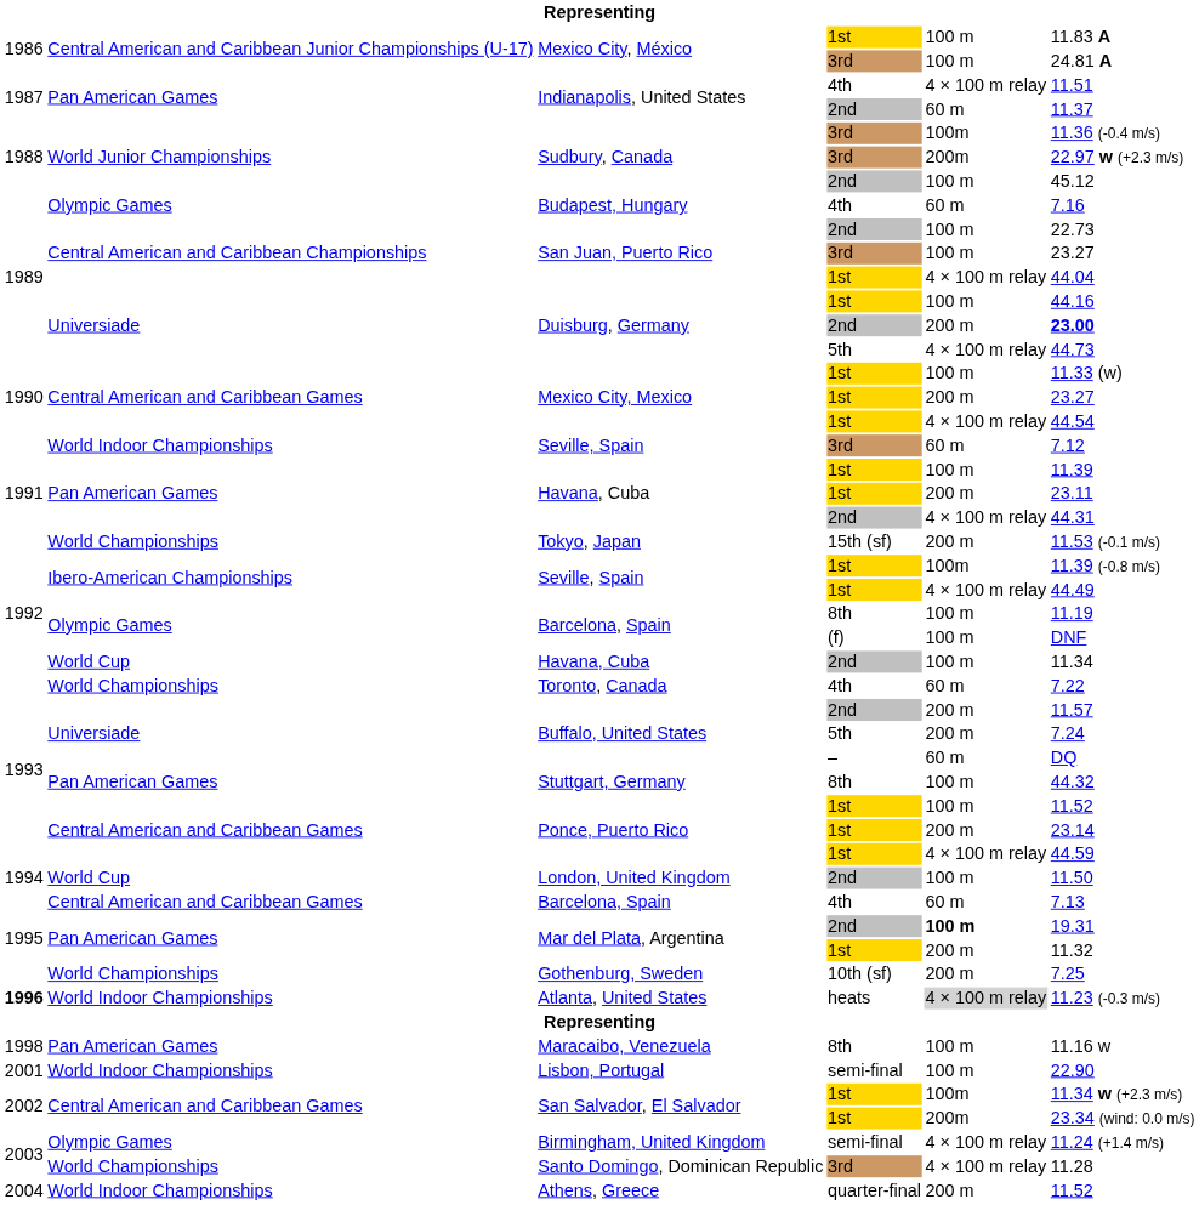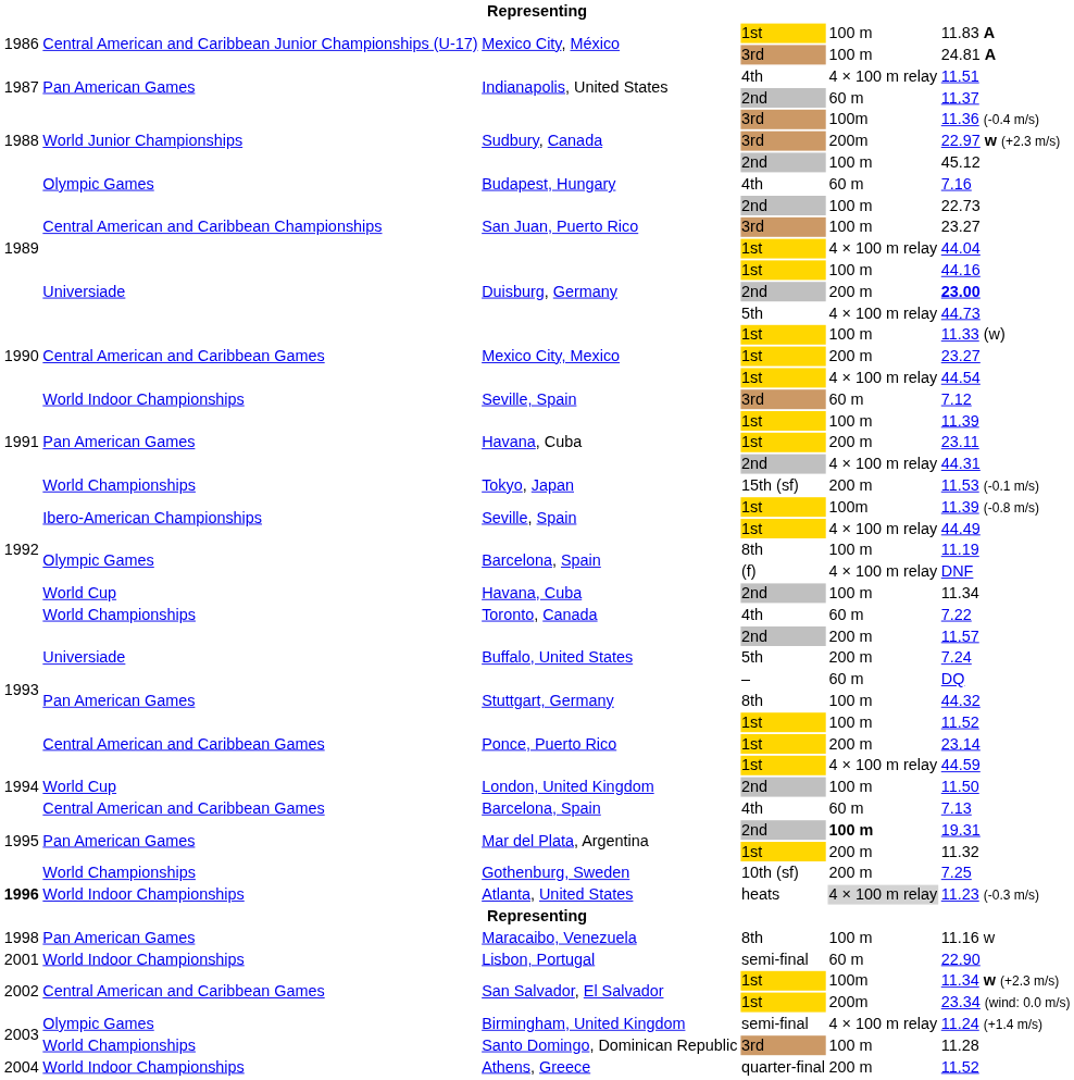 <table>
 <tr>
 <th colspan="6">Representing </th>
 </tr>
 <tr>
 <td rowspan = "2">1986</td>
 <td rowspan = "2"><a href='#'>Central American and Caribbean Junior Championships (U-17)</a></td>
 <td rowspan = "2"><a href='#'>Mexico City</a>, <a href='#'>México</a></td>
 <td bgcolor=gold>1st</td>
 <td>100 m</td>
 <td>11.83 <strong>A</strong></td>
 </tr>
 <tr>
 <td bgcolor=cc9966>3rd</td>
 <td>100 m</td>
 <td>24.81 <strong>A</strong></td>
 </tr>
 <tr>
 <td rowspan=2>1987</td>
 <td rowspan=2><a href='#'>Pan American Games</a></td>
 <td rowspan=2><a href='#'>Indianapolis</a>, United States</td>
 <td>4th</td>
 <td>4 × 100 m relay</td>
 <td><a href='#'>11.51</a></td>
 </tr>
 <tr>
 <td bgcolor=silver>2nd</td>
 <td>60 m</td>
 <td><a href='#'>11.37</a></td>
 </tr>
 <tr>
 <td rowspan=3>1988</td>
 <td rowspan=3><a href='#'>World Junior Championships</a></td>
 <td rowspan=3><a href='#'>Sudbury</a>, <a href='#'>Canada</a></td>
 <td bgcolor="cc9966">3rd</td>
 <td>100m</td>
 <td><a href='#'>11.36</a> <small>(-0.4 m/s)</small></td>
 </tr>
 <tr>
 <td bgcolor="cc9966">3rd</td>
 <td>200m</td>
 <td><a href='#'>22.97</a> <strong>w</strong> <small>(+2.3 m/s)</small></td>
 </tr>
 <tr>
 <td bgcolor=silver>2nd</td>
 <td>100 m</td>
 <td>45.12</td>
 </tr>
 <tr>
 <td rowspan=7>1989</td>
 <td><a href='#'>Olympic Games</a></td>
 <td><a href='#'>Budapest, Hungary</a></td>
 <td>4th</td>
 <td>60 m</td>
 <td><a href='#'>7.16</a></td>
 </tr>
 <tr>
 <td rowspan=3><a href='#'>Central American and Caribbean Championships</a></td>
 <td rowspan=3><a href='#'>San Juan, Puerto Rico</a></td>
 <td bgcolor=silver>2nd</td>
 <td>100 m</td>
 <td>22.73</td>
 </tr>
 <tr>
 <td bgcolor=cc9966>3rd</td>
 <td>100 m</td>
 <td>23.27</td>
 </tr>
 <tr>
 <td bgcolor=gold>1st</td>
 <td>4 × 100 m relay</td>
 <td><a href='#'>44.04</a></td>
 </tr>
 <tr>
 <td rowspan=3><a href='#'>Universiade</a></td>
 <td rowspan=3><a href='#'>Duisburg</a>, <a href='#'>Germany</a></td>
 <td bgcolor=gold>1st</td>
 <td>100 m</td>
 <td><a href='#'>44.16</a></td>
 </tr>
 <tr>
 <td bgcolor=silver>2nd</td>
 <td>200 m</td>
 <td><strong><a href='#'>23.00</a></strong></td>
 </tr>
 <tr>
 <td>5th</td>
 <td>4 × 100 m relay</td>
 <td><a href='#'>44.73</a></td>
 </tr>
 <tr>
 <td rowspan=3>1990</td>
 <td rowspan=3><a href='#'>Central American and Caribbean Games</a></td>
 <td rowspan=3><a href='#'>Mexico City, Mexico</a></td>
 <td bgcolor=gold>1st</td>
 <td>100 m</td>
 <td><a href='#'>11.33</a> (w)</td>
 </tr>
 <tr>
 <td bgcolor=gold>1st</td>
 <td>200 m</td>
 <td><a href='#'>23.27</a></td>
 </tr>
 <tr>
 <td bgcolor=gold>1st</td>
 <td>4 × 100 m relay</td>
 <td><a href='#'>44.54</a></td>
 </tr>
 <tr>
 <td rowspan=5>1991</td>
 <td><a href='#'>World Indoor Championships</a></td>
 <td><a href='#'>Seville, Spain</a></td>
 <td bgcolor="cc9966">3rd</td>
 <td>60 m</td>
 <td><a href='#'>7.12</a></td>
 </tr>
 <tr>
 <td rowspan=3><a href='#'>Pan American Games</a></td>
 <td rowspan=3><a href='#'>Havana</a>, Cuba</td>
 <td bgcolor=gold>1st</td>
 <td>100 m</td>
 <td><a href='#'>11.39</a></td>
 </tr>
 <tr>
 <td bgcolor=gold>1st</td>
 <td>200 m</td>
 <td><a href='#'>23.11</a></td>
 </tr>
 <tr>
 <td bgcolor=silver>2nd</td>
 <td>4 × 100 m relay</td>
 <td><a href='#'>44.31</a></td>
 </tr>
 <tr>
 <td><a href='#'>World Championships</a></td>
 <td><a href='#'>Tokyo</a>, <a href='#'>Japan</a></td>
 <td>15th (sf)</td>
 <td>200 m</td>
 <td><a href='#'>11.53</a> <small>(-0.1 m/s)</small></td>
 </tr>
 <tr>
 <td rowspan=5>1992</td>
 <td rowspan=2><a href='#'>Ibero-American Championships</a></td>
 <td rowspan=2><a href='#'>Seville</a>, <a href='#'>Spain</a></td>
 <td bgcolor=gold>1st</td>
 <td>100m</td>
 <td><a href='#'>11.39</a> <small>(-0.8 m/s)</small></td>
 </tr>
 <tr>
 <td bgcolor=gold>1st</td>
 <td>4 × 100 m relay</td>
 <td><a href='#'>44.49</a></td>
 </tr>
 <tr>
 <td rowspan = "2"><a href='#'>Olympic Games</a></td>
 <td rowspan = "2"><a href='#'>Barcelona</a>, <a href='#'>Spain</a></td>
 <td>8th</td>
 <td>100 m</td>
 <td><a href='#'>11.19</a></td>
 </tr>
 <tr>
 <td>(f)</td>
-<td>100 m</td>
+<td>4 × 100 m relay</td>
 <td><a href='#'>DNF</a></td>
 </tr>
 <tr>
 <td><a href='#'>World Cup</a></td>
 <td><a href='#'>Havana, Cuba</a></td>
 <td bgcolor="silver">2nd</td>
 <td>100 m</td>
 <td>11.34</td>
 </tr>
 <tr>
 <td rowspan=8>1993</td>
 <td><a href='#'>World Championships</a></td>
 <td><a href='#'>Toronto</a>, <a href='#'>Canada</a></td>
 <td>4th</td>
 <td>60 m</td>
 <td><a href='#'>7.22</a></td>
 </tr>
 <tr>
 <td rowspan=3><a href='#'>Universiade</a></td>
 <td rowspan=3><a href='#'>Buffalo, United States</a></td>
 <td bgcolor=silver>2nd</td>
 <td>200 m</td>
 <td><a href='#'>11.57</a></td>
 </tr>
 <tr>
 <td>5th</td>
 <td>200 m</td>
 <td><a href='#'>7.24</a></td>
 </tr>
 <tr>
 <td>–</td>
 <td>60 m</td>
 <td><a href='#'>DQ</a></td>
 </tr>
 <tr>
 <td><a href='#'>Pan American Games</a></td>
 <td><a href='#'>Stuttgart, Germany</a></td>
 <td>8th</td>
 <td>100 m</td>
 <td><a href='#'>44.32</a></td>
 </tr>
 <tr>
 <td rowspan=3><a href='#'>Central American and Caribbean Games</a></td>
 <td rowspan=3><a href='#'>Ponce, Puerto Rico</a></td>
 <td bgcolor=gold>1st</td>
 <td>100 m</td>
 <td><a href='#'>11.52</a></td>
 </tr>
 <tr>
 <td bgcolor=gold>1st</td>
 <td>200 m</td>
 <td><a href='#'>23.14</a></td>
 </tr>
 <tr>
 <td bgcolor=gold>1st</td>
 <td>4 × 100 m relay</td>
 <td><a href='#'>44.59</a></td>
 </tr>
 <tr>
 <td>1994</td>
 <td><a href='#'>World Cup</a></td>
 <td><a href='#'>London, United Kingdom</a></td>
 <td bgcolor="silver">2nd</td>
 <td>100 m</td>
 <td><a href='#'>11.50</a></td>
 </tr>
 <tr>
 <td rowspan=4>1995</td>
 <td><a href='#'>Central American and Caribbean Games</a></td>
 <td><a href='#'>Barcelona, Spain</a></td>
 <td>4th</td>
 <td>60 m</td>
 <td><a href='#'>7.13</a></td>
 </tr>
 <tr>
 <td rowspan=2><a href='#'>Pan American Games</a></td>
 <td rowspan=2><a href='#'>Mar del Plata</a>, Argentina</td>
 <td bgcolor=silver>2nd</td>
 <td><strong>100 m</strong></td>
 <td><a href='#'>19.31</a></td>
 </tr>
 <tr>
 <td bgcolor=gold>1st</td>
 <td>200 m</td>
 <td>11.32</td>
 </tr>
 <tr>
 <td><a href='#'>World Championships</a></td>
 <td><a href='#'>Gothenburg, Sweden</a></td>
 <td>10th (sf)</td>
 <td>200 m</td>
 <td><a href='#'>7.25</a></td>
 </tr>
 <tr>
 <td><strong>1996</strong></td>
 <td><a href='#'>World Indoor Championships</a></td>
 <td><a href='#'>Atlanta</a>, <a href='#'>United States</a></td>
 <td>heats</td>
 <td style="background: lightgrey;">4 × 100 m relay</td>
 <td><a href='#'>11.23</a> <small>(-0.3 m/s)</small></td>
 </tr>
 <tr>
 <th colspan="6">Representing </th>
 </tr>
 <tr>
 <td>1998</td>
 <td><a href='#'>Pan American Games</a></td>
 <td><a href='#'>Maracaibo, Venezuela</a></td>
 <td>8th</td>
 <td>100 m</td>
 <td>11.16 w</td>
 </tr>
 <tr>
 <td>2001</td>
 <td><a href='#'>World Indoor Championships</a></td>
 <td><a href='#'>Lisbon, Portugal</a></td>
 <td>semi-final</td>
-<td>100 m</td>
+<td>60 m</td>
 <td><a href='#'>22.90</a></td>
 </tr>
 <tr>
 <td rowspan=2>2002</td>
 <td rowspan=2><a href='#'>Central American and Caribbean Games</a></td>
 <td rowspan=2><a href='#'>San Salvador</a>, <a href='#'>El Salvador</a></td>
 <td bgcolor=gold>1st</td>
 <td>100m</td>
 <td><a href='#'>11.34</a> <strong>w</strong> <small>(+2.3 m/s)</small></td>
 </tr>
 <tr>
 <td bgcolor=gold>1st</td>
 <td>200m</td>
 <td><a href='#'>23.34</a> <small>(wind: 0.0 m/s)</small></td>
 </tr>
 <tr>
 <td rowspan=2>2003</td>
 <td><a href='#'>Olympic Games</a></td>
 <td><a href='#'>Birmingham, United Kingdom</a></td>
 <td>semi-final</td>
 <td>4 × 100 m relay</td>
 <td><a href='#'>11.24</a> <small>(+1.4 m/s)</small></td>
 </tr>
 <tr>
 <td><a href='#'>World Championships</a></td>
 <td><a href='#'>Santo Domingo</a>, Dominican Republic</td>
 <td bgcolor=cc9966>3rd</td>
-<td>4 × 100 m relay</td>
+<td>100 m</td>
 <td>11.28</td>
 </tr>
 <tr>
 <td>2004</td>
 <td><a href='#'>World Indoor Championships</a></td>
 <td><a href='#'>Athens</a>, <a href='#'>Greece</a></td>
 <td>quarter-final</td>
 <td>200 m</td>
 <td><a href='#'>11.52</a></td>
 </tr>
 </table>
